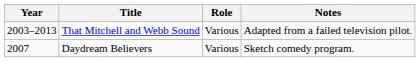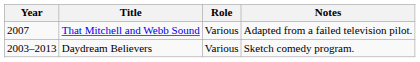 <table class="wikitable">
 <tr>
 <th>Year</th>
 <th>Title</th>
 <th>Role</th>
 <th>Notes</th>
 </tr>
 <tr>
-<td>2003–2013</td>
+<td>2007</td>
 <td><a href='#'>That Mitchell and Webb Sound</a></td>
 <td>Various</td>
 <td>Adapted from a failed television pilot.</td>
 </tr>
 <tr>
-<td>2007</td>
+<td>2003–2013</td>
 <td>Daydream Believers</td>
 <td>Various</td>
 <td>Sketch comedy program.</td>
 </tr>
 </table>
